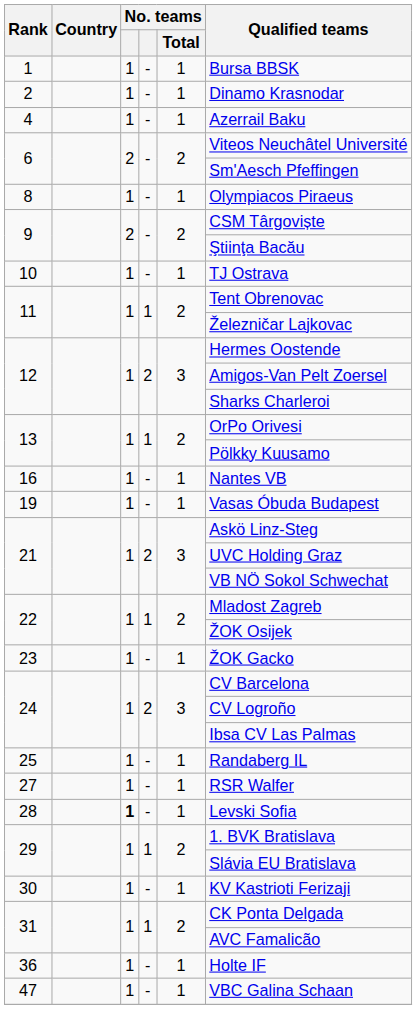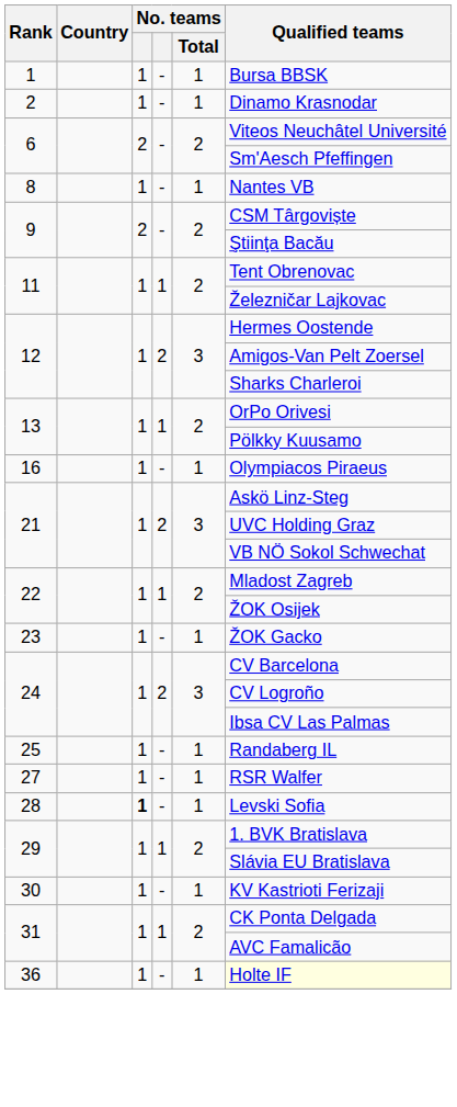 <table class="wikitable" style="text-align:left">
 <tr>
 <th rowspan=2>Rank</th>
 <th rowspan=2>Country</th>
 <th colspan=3>No. teams</th>
 <th rowspan=2>Qualified teams</th>
 </tr>
 <tr>
 <th></th>
 <th></th>
 <th>Total</th>
 </tr>
 <tr>
 <td align="center">1</td>
 <td></td>
 <td align="center">1</td>
 <td align="center">-</td>
 <td align="center">1</td>
 <td><a href='#'>Bursa BBSK</a></td>
 </tr>
 <tr>
 <td align="center">2</td>
 <td></td>
 <td align="center">1</td>
 <td align="center">-</td>
 <td align="center">1</td>
 <td><a href='#'>Dinamo Krasnodar</a></td>
 </tr>
 <tr>
-<td align="center">4</td>
-<td></td>
-<td align="center">1</td>
-<td align="center">-</td>
-<td align="center">1</td>
-<td><a href='#'>Azerrail Baku</a></td>
-</tr>
-<tr>
 <td align="center" rowspan="2">6</td>
 <td rowspan="2"></td>
 <td align="center" rowspan="2">2</td>
 <td align="center" rowspan="2">-</td>
 <td align="center" rowspan="2">2</td>
 <td><a href='#'>Viteos Neuchâtel Université</a></td>
 </tr>
 <tr>
 <td><a href='#'>Sm'Aesch Pfeffingen</a></td>
 </tr>
 <tr>
 <td align="center">8</td>
 <td></td>
 <td align="center">1</td>
 <td align="center">-</td>
 <td align="center">1</td>
-<td><a href='#'>Olympiacos Piraeus</a></td>
+<td><a href='#'>Nantes VB</a></td>
 </tr>
 <tr>
 <td align="center" rowspan="2">9</td>
 <td rowspan="2"></td>
 <td align="center" rowspan="2">2</td>
 <td align="center" rowspan="2">-</td>
 <td align="center" rowspan="2">2</td>
 <td><a href='#'>CSM Târgoviște</a></td>
 </tr>
 <tr>
 <td><a href='#'>Ştiinţa Bacău</a></td>
-</tr>
-<tr>
-<td align="center">10</td>
-<td></td>
-<td align="center">1</td>
-<td align="center">-</td>
-<td align="center">1</td>
-<td><a href='#'>TJ Ostrava</a></td>
 </tr>
 <tr>
 <td align="center" rowspan="2">11</td>
 <td rowspan="2"></td>
 <td align="center" rowspan="2">1</td>
 <td align="center" rowspan="2">1</td>
 <td align="center" rowspan="2">2</td>
 <td><a href='#'>Tent Obrenovac</a></td>
 </tr>
 <tr>
 <td><a href='#'>Železničar Lajkovac</a></td>
 </tr>
 <tr>
 <td align="center" rowspan="3">12</td>
 <td rowspan="3"></td>
 <td align="center" rowspan="3">1</td>
 <td align="center" rowspan="3">2</td>
 <td align="center" rowspan="3">3</td>
 <td><a href='#'>Hermes Oostende</a></td>
 </tr>
 <tr>
 <td><a href='#'>Amigos-Van Pelt Zoersel</a></td>
 </tr>
 <tr>
 <td><a href='#'>Sharks Charleroi</a></td>
 </tr>
 <tr>
 <td align="center" rowspan="2">13</td>
 <td rowspan="2"></td>
 <td align="center" rowspan="2">1</td>
 <td align="center" rowspan="2">1</td>
 <td align="center" rowspan="2">2</td>
 <td><a href='#'>OrPo Orivesi</a></td>
 </tr>
 <tr>
 <td><a href='#'>Pölkky Kuusamo</a></td>
 </tr>
 <tr>
 <td align="center">16</td>
 <td></td>
 <td align="center">1</td>
 <td align="center">-</td>
 <td align="center">1</td>
-<td><a href='#'>Nantes VB</a></td>
-</tr>
-<tr>
-<td align="center">19</td>
-<td></td>
-<td align="center">1</td>
-<td align="center">-</td>
-<td align="center">1</td>
-<td><a href='#'>Vasas Óbuda Budapest</a></td>
+<td><a href='#'>Olympiacos Piraeus</a></td>
 </tr>
 <tr>
 <td align="center" rowspan="3">21</td>
 <td rowspan="3"></td>
 <td align="center" rowspan="3">1</td>
 <td align="center" rowspan="3">2</td>
 <td align="center" rowspan="3">3</td>
 <td><a href='#'>Askö Linz-Steg</a></td>
 </tr>
 <tr>
 <td><a href='#'>UVC Holding Graz</a></td>
 </tr>
 <tr>
 <td><a href='#'>VB NÖ Sokol Schwechat</a></td>
 </tr>
 <tr>
 <td align="center" rowspan="2">22</td>
 <td rowspan="2"></td>
 <td align="center" rowspan="2">1</td>
 <td align="center" rowspan="2">1</td>
 <td align="center" rowspan="2">2</td>
 <td><a href='#'>Mladost Zagreb</a></td>
 </tr>
 <tr>
 <td><a href='#'>ŽOK Osijek</a></td>
 </tr>
 <tr>
 <td align="center">23</td>
 <td></td>
 <td align="center">1</td>
 <td align="center">-</td>
 <td align="center">1</td>
 <td><a href='#'>ŽOK Gacko</a></td>
 </tr>
 <tr>
 <td align="center" rowspan="3">24</td>
 <td rowspan="3"></td>
 <td align="center" rowspan="3">1</td>
 <td align="center" rowspan="3">2</td>
 <td align="center" rowspan="3">3</td>
 <td><a href='#'>CV Barcelona</a></td>
 </tr>
 <tr>
 <td><a href='#'>CV Logroño</a></td>
 </tr>
 <tr>
 <td><a href='#'>Ibsa CV Las Palmas</a></td>
 </tr>
 <tr>
 <td align="center">25</td>
 <td></td>
 <td align="center">1</td>
 <td align="center">-</td>
 <td align="center">1</td>
 <td><a href='#'>Randaberg IL</a></td>
 </tr>
 <tr>
 <td align="center">27</td>
 <td></td>
 <td align="center">1</td>
 <td align="center">-</td>
 <td align="center">1</td>
 <td><a href='#'>RSR Walfer</a></td>
 </tr>
 <tr>
 <td align="center">28</td>
 <td></td>
 <td align="center"><strong>1</strong></td>
 <td align="center">-</td>
 <td align="center">1</td>
 <td><a href='#'>Levski Sofia</a></td>
 </tr>
 <tr>
 <td align="center" rowspan="2">29</td>
 <td rowspan="2"></td>
 <td align="center" rowspan="2">1</td>
 <td align="center" rowspan="2">1</td>
 <td align="center" rowspan="2">2</td>
 <td><a href='#'>1. BVK Bratislava</a></td>
 </tr>
 <tr>
 <td><a href='#'>Slávia EU Bratislava</a></td>
 </tr>
 <tr>
 <td align="center">30</td>
 <td></td>
 <td align="center">1</td>
 <td align="center">-</td>
 <td align="center">1</td>
 <td><a href='#'>KV Kastrioti Ferizaji</a></td>
 </tr>
 <tr>
 <td align="center" rowspan="2">31</td>
 <td rowspan="2"></td>
 <td align="center" rowspan="2">1</td>
 <td align="center" rowspan="2">1</td>
 <td align="center" rowspan="2">2</td>
 <td><a href='#'>CK Ponta Delgada</a></td>
 </tr>
 <tr>
 <td><a href='#'>AVC Famalicão</a></td>
 </tr>
 <tr>
 <td align="center">36</td>
 <td></td>
 <td align="center">1</td>
 <td align="center">-</td>
 <td align="center">1</td>
-<td><a href='#'>Holte IF</a></td>
-</tr>
-<tr>
-<td align="center">47</td>
-<td></td>
-<td align="center">1</td>
-<td align="center">-</td>
-<td align="center">1</td>
-<td><a href='#'>VBC Galina Schaan</a></td>
+<td style="background: lightyellow;"><a href='#'>Holte IF</a></td>
 </tr>
 <tr>
 </tr>
 </table>
